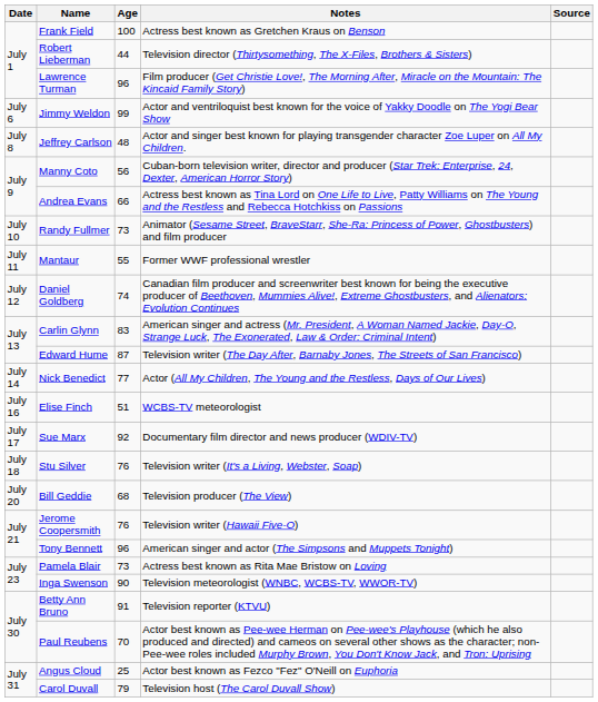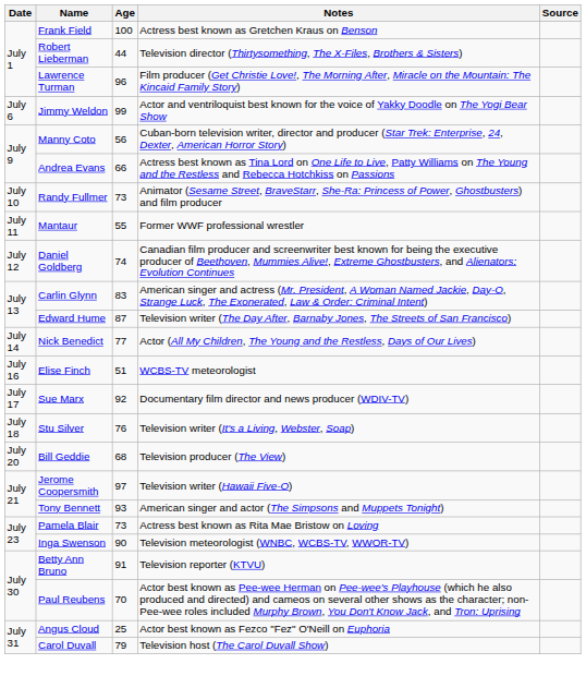 <table class="wikitable sortable">
 <tr>
 <th>Date</th>
 <th>Name</th>
 <th>Age</th>
 <th>Notes</th>
 <th>Source</th>
 </tr>
 <tr>
 <td rowspan=3>July 1</td>
 <td><a href='#'>Frank Field</a></td>
 <td>100</td>
 <td>Actress best known as Gretchen Kraus on <em><a href='#'>Benson</a></em></td>
 <td></td>
 </tr>
 <tr>
 <td><a href='#'>Robert Lieberman</a></td>
 <td>44</td>
 <td>Television director (<em><a href='#'>Thirtysomething</a></em>, <em><a href='#'>The X-Files</a></em>, <em><a href='#'>Brothers & Sisters</a></em>)</td>
 <td></td>
 </tr>
 <tr>
 <td><a href='#'>Lawrence Turman</a></td>
 <td>96</td>
 <td>Film producer (<em><a href='#'>Get Christie Love!</a></em>, <em><a href='#'>The Morning After</a></em>, <em><a href='#'>Miracle on the Mountain: The Kincaid Family Story</a></em>)</td>
 <td></td>
 </tr>
 <tr>
 <td>July 6</td>
 <td><a href='#'>Jimmy Weldon</a></td>
 <td>99</td>
 <td>Actor and ventriloquist best known for the voice of <a href='#'>Yakky Doodle</a> on <em><a href='#'>The Yogi Bear Show</a></em></td>
-<td></td>
-</tr>
-<tr>
-<td>July 8</td>
-<td><a href='#'>Jeffrey Carlson</a></td>
-<td>48</td>
-<td>Actor and singer best known for playing transgender character <a href='#'>Zoe Luper</a> on <em><a href='#'>All My Children</a></em>.</td>
 <td></td>
 </tr>
 <tr>
 <td rowspan=2>July 9</td>
 <td><a href='#'>Manny Coto</a></td>
 <td>56</td>
 <td>Cuban-born television writer, director and producer (<em><a href='#'>Star Trek: Enterprise</a></em>, <em><a href='#'>24</a></em>, <em><a href='#'>Dexter</a></em>, <em><a href='#'>American Horror Story</a></em>)</td>
 <td></td>
 </tr>
 <tr>
 <td><a href='#'>Andrea Evans</a></td>
 <td>66</td>
 <td>Actress best known as <a href='#'>Tina Lord</a> on <em><a href='#'>One Life to Live</a></em>, <a href='#'>Patty Williams</a> on <em><a href='#'>The Young and the Restless</a></em> and <a href='#'>Rebecca Hotchkiss</a> on <em><a href='#'>Passions</a></em></td>
 <td></td>
 </tr>
 <tr>
 <td>July 10</td>
 <td><a href='#'>Randy Fullmer</a></td>
 <td>73</td>
 <td>Animator (<em><a href='#'>Sesame Street</a></em>, <em><a href='#'>BraveStarr</a></em>, <em><a href='#'>She-Ra: Princess of Power</a></em>, <em><a href='#'>Ghostbusters</a></em>) and film producer</td>
 <td></td>
 </tr>
 <tr>
 <td>July 11</td>
 <td><a href='#'>Mantaur</a></td>
 <td>55</td>
 <td>Former WWF professional wrestler</td>
 <td></td>
 </tr>
 <tr>
 <td>July 12</td>
 <td><a href='#'>Daniel Goldberg</a></td>
 <td>74</td>
 <td>Canadian film producer and screenwriter best known for being the executive producer of <em><a href='#'>Beethoven</a></em>, <em><a href='#'>Mummies Alive!</a></em>, <em><a href='#'>Extreme Ghostbusters</a></em>, and <em><a href='#'>Alienators: Evolution Continues</a></em></td>
 <td></td>
 </tr>
 <tr>
 <td rowspan=2>July 13</td>
 <td><a href='#'>Carlin Glynn</a></td>
 <td>83</td>
 <td>American singer and actress (<em><a href='#'>Mr. President</a></em>, <em><a href='#'>A Woman Named Jackie</a></em>, <em><a href='#'>Day-O</a></em>, <em><a href='#'>Strange Luck</a></em>, <em><a href='#'>The Exonerated</a></em>, <em><a href='#'>Law & Order: Criminal Intent</a></em>)</td>
 <td></td>
 </tr>
 <tr>
 <td><a href='#'>Edward Hume</a></td>
 <td>87</td>
 <td>Television writer (<em><a href='#'>The Day After</a></em>, <em><a href='#'>Barnaby Jones</a></em>, <em><a href='#'>The Streets of San Francisco</a></em>)</td>
 <td></td>
 </tr>
 <tr>
 <td>July 14</td>
 <td><a href='#'>Nick Benedict</a></td>
 <td>77</td>
 <td>Actor (<em><a href='#'>All My Children</a></em>, <em><a href='#'>The Young and the Restless</a></em>, <em><a href='#'>Days of Our Lives</a></em>)</td>
 <td></td>
 </tr>
 <tr>
 <td>July 16</td>
 <td><a href='#'>Elise Finch</a></td>
 <td>51</td>
 <td><a href='#'>WCBS-TV</a> meteorologist</td>
 <td></td>
 </tr>
 <tr>
 <td>July 17</td>
 <td><a href='#'>Sue Marx</a></td>
 <td>92</td>
 <td>Documentary film director and news producer (<a href='#'>WDIV-TV</a>)</td>
 <td></td>
 </tr>
 <tr>
 <td>July 18</td>
 <td><a href='#'>Stu Silver</a></td>
 <td>76</td>
 <td>Television writer (<em><a href='#'>It's a Living</a></em>, <em><a href='#'>Webster</a></em>, <em><a href='#'>Soap</a></em>)</td>
 <td></td>
 </tr>
 <tr>
 <td>July 20</td>
 <td><a href='#'>Bill Geddie</a></td>
 <td>68</td>
 <td>Television producer (<em><a href='#'>The View</a></em>)</td>
 <td></td>
 </tr>
 <tr>
 <td rowspan=2>July 21</td>
 <td><a href='#'>Jerome Coopersmith</a></td>
-<td>76</td>
+<td>97</td>
 <td>Television writer (<em><a href='#'>Hawaii Five-O</a></em>)</td>
 <td></td>
 </tr>
 <tr>
 <td><a href='#'>Tony Bennett</a></td>
-<td>96</td>
+<td>93</td>
 <td>American singer and actor (<em><a href='#'>The Simpsons</a></em> and <em><a href='#'>Muppets Tonight</a></em>)</td>
 <td></td>
 </tr>
 <tr>
 <td rowspan=2>July 23</td>
 <td><a href='#'>Pamela Blair</a></td>
 <td>73</td>
 <td>Actress best known as Rita Mae Bristow on <em><a href='#'>Loving</a></em></td>
 <td></td>
 </tr>
 <tr>
 <td><a href='#'>Inga Swenson</a></td>
 <td>90</td>
 <td>Television meteorologist (<a href='#'>WNBC</a>, <a href='#'>WCBS-TV</a>, <a href='#'>WWOR-TV</a>)</td>
 <td></td>
 </tr>
 <tr>
 <td rowspan=2>July 30</td>
 <td><a href='#'>Betty Ann Bruno</a></td>
 <td>91</td>
 <td>Television reporter (<a href='#'>KTVU</a>)</td>
 <td></td>
 </tr>
 <tr>
 <td><a href='#'>Paul Reubens</a></td>
 <td>70</td>
 <td>Actor best known as <a href='#'>Pee-wee Herman</a> on <em><a href='#'>Pee-wee's Playhouse</a></em> (which he also produced and directed) and cameos on several other shows as the character; non-Pee-wee roles included <em><a href='#'>Murphy Brown</a></em>, <em><a href='#'>You Don't Know Jack</a></em>, and <em><a href='#'>Tron: Uprising</a></em></td>
 <td></td>
 </tr>
 <tr>
 <td rowspan=2>July 31</td>
 <td><a href='#'>Angus Cloud</a></td>
 <td>25</td>
 <td>Actor best known as Fezco "Fez" O'Neill on <em><a href='#'>Euphoria</a></em></td>
 <td></td>
 </tr>
 <tr>
 <td><a href='#'>Carol Duvall</a></td>
 <td>79</td>
 <td>Television host (<em><a href='#'>The Carol Duvall Show</a></em>)</td>
 <td></td>
 </tr>
 </table>
